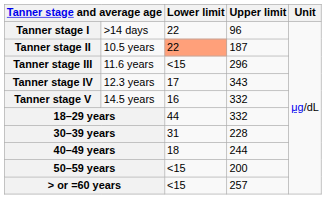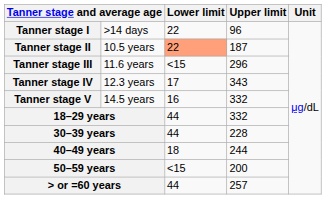 <table class="wikitable">
 <tr>
 <th colspan=2><a href='#'>Tanner stage</a> and average age</th>
 <th>Lower limit</th>
 <th>Upper limit</th>
 <th>Unit</th>
 </tr>
 <tr>
 <th>Tanner stage I</th>
 <td>>14 days</td>
 <td>22</td>
 <td>96</td>
 <td rowspan=10><a href='#'>μg</a>/dL</td>
 </tr>
 <tr>
 <th>Tanner stage II</th>
 <td>10.5 years</td>
 <td style="background: lightsalmon;">22</td>
 <td>187</td>
 </tr>
 <tr>
 <th>Tanner stage III</th>
 <td>11.6 years</td>
 <td><15</td>
 <td>296</td>
 </tr>
 <tr>
 <th>Tanner stage IV</th>
 <td>12.3 years</td>
 <td>17</td>
 <td>343</td>
 </tr>
 <tr>
 <th>Tanner stage V</th>
 <td>14.5 years</td>
 <td>16</td>
 <td>332</td>
 </tr>
 <tr>
 <th colspan=2>18–29 years</th>
 <td>44</td>
 <td>332</td>
 </tr>
 <tr>
 <th colspan=2>30–39 years</th>
-<td>31</td>
+<td>44</td>
 <td>228</td>
 </tr>
 <tr>
 <th colspan=2>40–49 years</th>
 <td>18</td>
 <td>244</td>
 </tr>
 <tr>
 <th colspan=2>50–59 years</th>
 <td><15</td>
 <td>200</td>
 </tr>
 <tr>
 <th colspan=2>> or =60 years</th>
-<td><15</td>
+<td>44</td>
 <td>257</td>
 </tr>
 </table>
